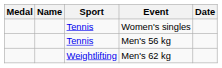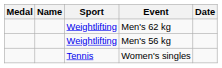 <table class="wikitable sortable" style="font-size:95%">
 <tr>
 <th>Medal</th>
 <th>Name</th>
 <th>Sport</th>
 <th>Event</th>
 <th>Date</th>
 </tr>
 <tr>
 <td></td>
 <td></td>
-<td><a href='#'>Tennis</a></td>
-<td>Women's singles</td>
+<td><a href='#'>Weightlifting</a></td>
+<td>Men's 62 kg</td>
+<td></td>
+</tr>
+<tr>
+<td></td>
+<td></td>
+<td><a href='#'>Weightlifting</a></td>
+<td>Men's 56 kg</td>
 <td></td>
 </tr>
 <tr>
 <td></td>
 <td></td>
 <td><a href='#'>Tennis</a></td>
-<td>Men's 56 kg</td>
-<td></td>
-</tr>
-<tr>
-<td></td>
-<td></td>
-<td><a href='#'>Weightlifting</a></td>
-<td>Men's 62 kg</td>
+<td>Women's singles</td>
 <td></td>
 </tr>
 </table>
